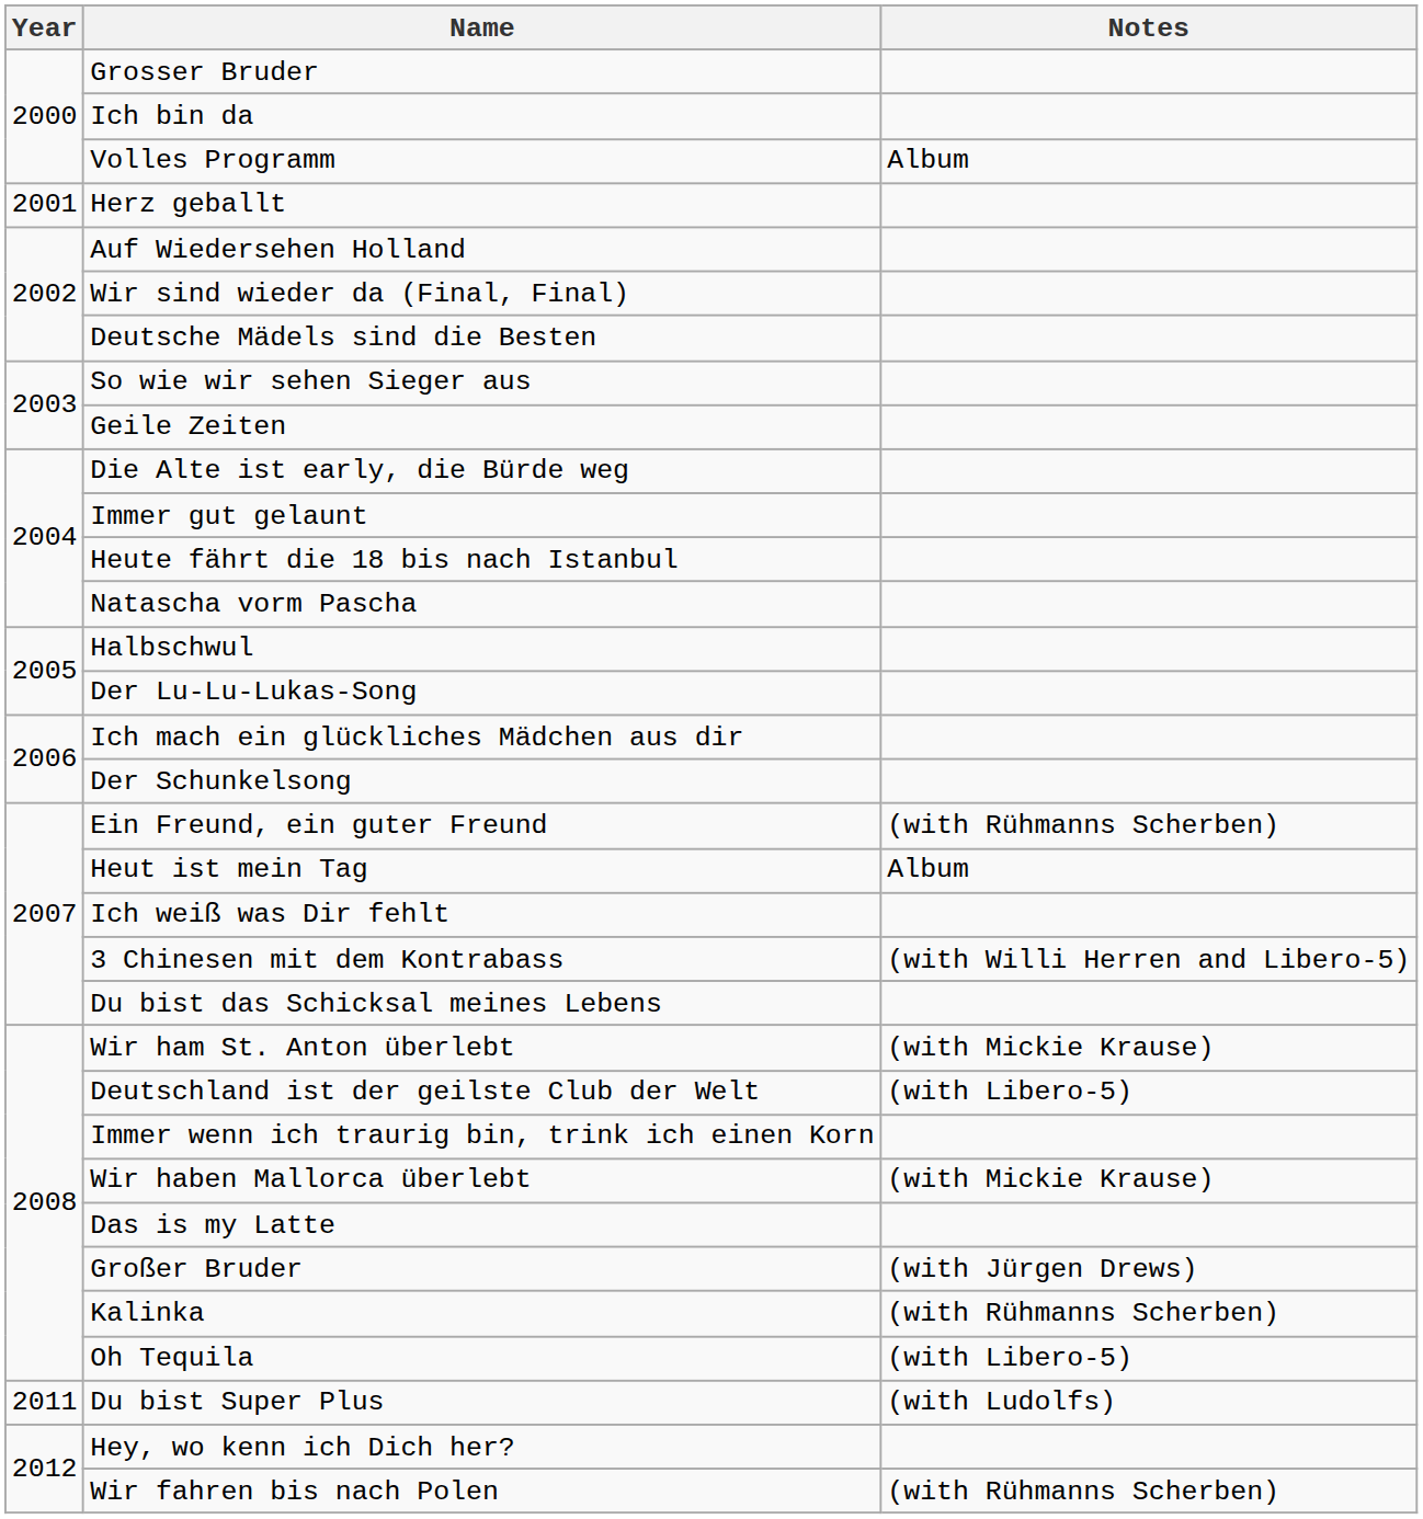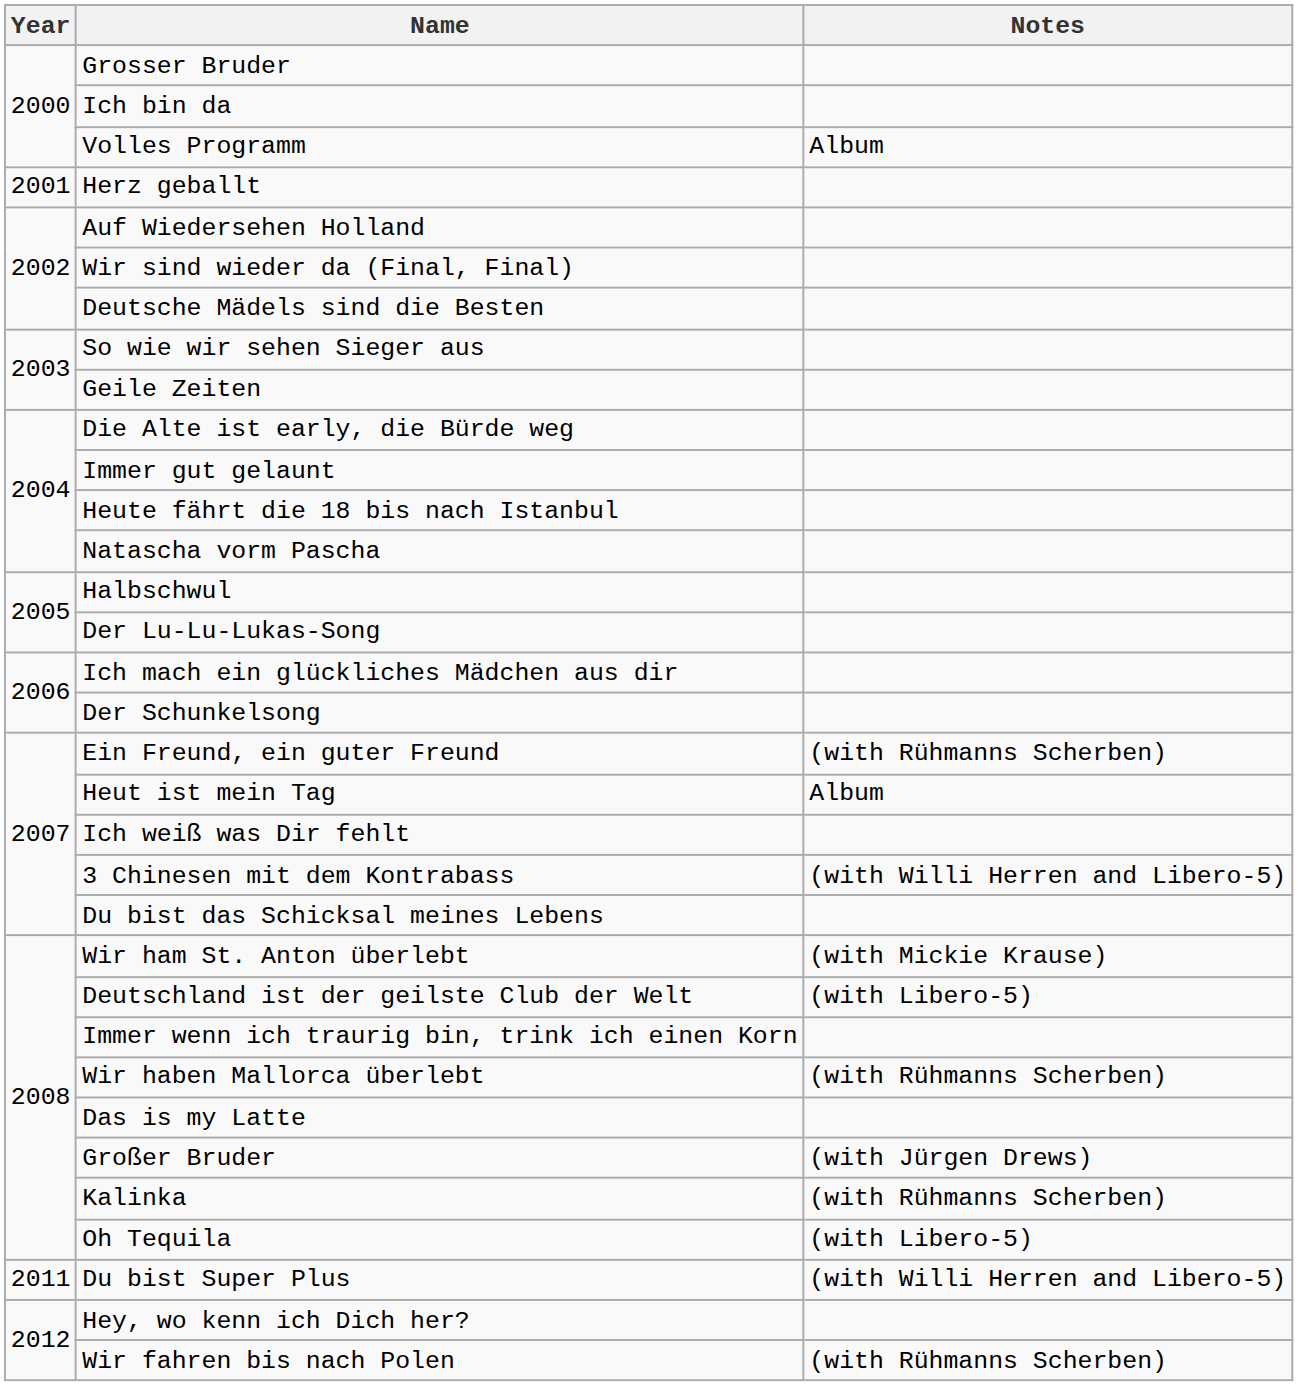 <table class="wikitable">
 <tr style="background-color:#c0c0c0; color:#333333;">
 <th>Year</th>
 <th>Name</th>
 <th>Notes</th>
 </tr>
 <tr>
 <td rowspan="3">2000</td>
 <td>Grosser Bruder</td>
 <td></td>
 </tr>
 <tr>
 <td>Ich bin da</td>
 <td></td>
 </tr>
 <tr>
 <td>Volles Programm</td>
 <td>Album</td>
 </tr>
 <tr>
 <td>2001</td>
 <td>Herz geballt</td>
 <td></td>
 </tr>
 <tr>
 <td rowspan="3">2002</td>
 <td>Auf Wiedersehen Holland</td>
 <td></td>
 </tr>
 <tr>
 <td>Wir sind wieder da (Final, Final)</td>
 <td></td>
 </tr>
 <tr>
 <td>Deutsche Mädels sind die Besten</td>
 <td></td>
 </tr>
 <tr>
 <td rowspan="2">2003</td>
 <td>So wie wir sehen Sieger aus</td>
 <td></td>
 </tr>
 <tr>
 <td>Geile Zeiten</td>
 <td></td>
 </tr>
 <tr>
 <td rowspan="4">2004</td>
 <td>Die Alte ist early, die Bürde weg</td>
 <td></td>
 </tr>
 <tr>
 <td>Immer gut gelaunt</td>
 <td></td>
 </tr>
 <tr>
 <td>Heute fährt die 18 bis nach Istanbul</td>
 <td></td>
 </tr>
 <tr>
 <td>Natascha vorm Pascha</td>
 <td></td>
 </tr>
 <tr>
 <td rowspan="2">2005</td>
 <td>Halbschwul</td>
 <td></td>
 </tr>
 <tr>
 <td>Der Lu-Lu-Lukas-Song</td>
 <td></td>
 </tr>
 <tr>
 <td rowspan="2">2006</td>
 <td>Ich mach ein glückliches Mädchen aus dir</td>
 <td></td>
 </tr>
 <tr>
 <td>Der Schunkelsong</td>
 <td></td>
 </tr>
 <tr>
 <td rowspan="5">2007</td>
 <td>Ein Freund, ein guter Freund</td>
 <td>(with Rühmanns Scherben)</td>
 </tr>
 <tr>
 <td>Heut ist mein Tag</td>
 <td>Album</td>
 </tr>
 <tr>
 <td>Ich weiß was Dir fehlt</td>
 <td></td>
 </tr>
 <tr>
 <td>3 Chinesen mit dem Kontrabass</td>
 <td>(with Willi Herren and Libero-5)</td>
 </tr>
 <tr>
 <td>Du bist das Schicksal meines Lebens</td>
 <td></td>
 </tr>
 <tr>
 <td rowspan="8">2008</td>
 <td>Wir ham St. Anton überlebt</td>
 <td>(with Mickie Krause)</td>
 </tr>
 <tr>
 <td>Deutschland ist der geilste Club der Welt</td>
 <td>(with Libero-5)</td>
 </tr>
 <tr>
 <td>Immer wenn ich traurig bin, trink ich einen Korn</td>
 <td></td>
 </tr>
 <tr>
 <td>Wir haben Mallorca überlebt</td>
-<td>(with Mickie Krause)</td>
+<td>(with Rühmanns Scherben)</td>
 </tr>
 <tr>
 <td>Das is my Latte</td>
 <td></td>
 </tr>
 <tr>
 <td>Großer Bruder</td>
 <td>(with Jürgen Drews)</td>
 </tr>
 <tr>
 <td>Kalinka</td>
 <td>(with Rühmanns Scherben)</td>
 </tr>
 <tr>
 <td>Oh Tequila</td>
 <td>(with Libero-5)</td>
 </tr>
 <tr>
 <td>2011</td>
 <td>Du bist Super Plus</td>
-<td>(with Ludolfs)</td>
+<td>(with Willi Herren and Libero-5)</td>
 </tr>
 <tr>
 <td rowspan="2">2012</td>
 <td>Hey, wo kenn ich Dich her?</td>
 <td></td>
 </tr>
 <tr>
 <td>Wir fahren bis nach Polen</td>
 <td>(with Rühmanns Scherben)</td>
 </tr>
 </table>
